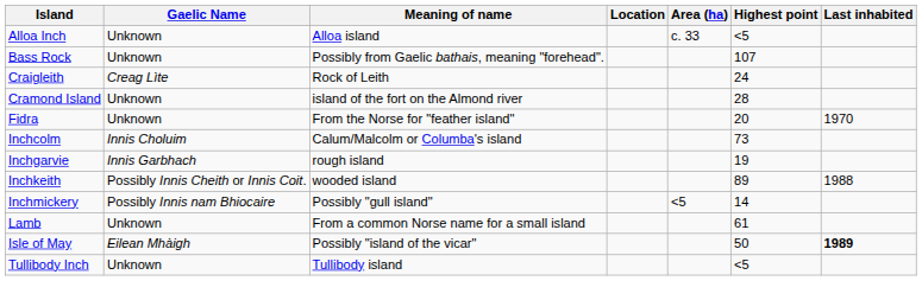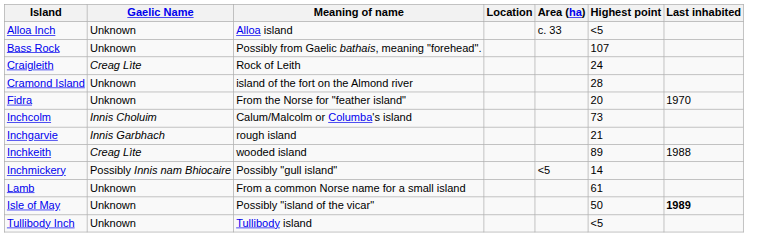 <table class="wikitable sortable">
 <tr>
 <th>Island</th>
 <th><a href='#'>Gaelic Name</a></th>
 <th>Meaning of name</th>
 <th>Location</th>
 <th>Area (<a href='#'>ha</a>)</th>
 <th>Highest point</th>
 <th>Last inhabited</th>
 </tr>
 <tr>
 <td><a href='#'>Alloa Inch</a></td>
 <td>Unknown</td>
 <td><a href='#'>Alloa</a> island</td>
 <td></td>
 <td> c. 33</td>
 <td><5</td>
 <td></td>
 </tr>
 <tr>
 <td><a href='#'>Bass Rock</a></td>
 <td>Unknown</td>
 <td>Possibly from Gaelic <em>bathais</em>, meaning "forehead".</td>
 <td></td>
 <td></td>
 <td>107</td>
 <td></td>
 </tr>
 <tr>
 <td><a href='#'>Craigleith</a></td>
 <td><em>Creag Lìte</em></td>
 <td>Rock of Leith</td>
 <td></td>
 <td></td>
 <td>24</td>
 <td></td>
 </tr>
 <tr>
 <td><a href='#'>Cramond Island</a></td>
 <td>Unknown</td>
 <td>island of the fort on the Almond river</td>
 <td></td>
 <td></td>
 <td>28</td>
 <td></td>
 </tr>
 <tr>
 <td><a href='#'>Fidra</a></td>
 <td>Unknown</td>
 <td>From the Norse for "feather island"</td>
 <td></td>
 <td></td>
 <td>20</td>
 <td>1970</td>
 </tr>
 <tr>
 <td><a href='#'>Inchcolm</a></td>
 <td><em>Innis Choluim </em></td>
 <td>Calum/Malcolm or <a href='#'>Columba</a>'s island</td>
 <td></td>
 <td></td>
 <td>73</td>
 <td></td>
 </tr>
 <tr>
 <td><a href='#'>Inchgarvie</a></td>
 <td><em>Innis Garbhach</em></td>
 <td>rough island</td>
 <td></td>
 <td></td>
-<td>19</td>
+<td>21</td>
 <td></td>
 </tr>
 <tr>
 <td><a href='#'>Inchkeith</a></td>
-<td>Possibly <em>Innis Cheith</em> or <em>Innis Coit</em>.</td>
+<td><em>Creag Lìte</em></td>
 <td>wooded island</td>
 <td></td>
 <td></td>
 <td>89</td>
 <td>1988</td>
 </tr>
 <tr>
 <td><a href='#'>Inchmickery</a></td>
 <td>Possibly <em>Innis nam Bhiocaire</em></td>
 <td>Possibly "gull island"</td>
 <td></td>
 <td> <5</td>
 <td>14</td>
 <td></td>
 </tr>
 <tr>
 <td><a href='#'>Lamb</a></td>
 <td>Unknown</td>
 <td>From a common Norse name for a small island</td>
 <td></td>
 <td></td>
 <td>61</td>
 <td></td>
 </tr>
 <tr>
 <td><a href='#'>Isle of May</a></td>
-<td><em>Eilean Mhàigh </em></td>
+<td>Unknown</td>
 <td>Possibly "island of the vicar"</td>
 <td></td>
 <td></td>
 <td>50</td>
 <td><strong>1989</strong></td>
 </tr>
 <tr>
 <td><a href='#'>Tullibody Inch</a></td>
 <td>Unknown</td>
 <td><a href='#'>Tullibody</a> island</td>
 <td></td>
 <td></td>
 <td><5</td>
 <td></td>
 </tr>
 </table>
